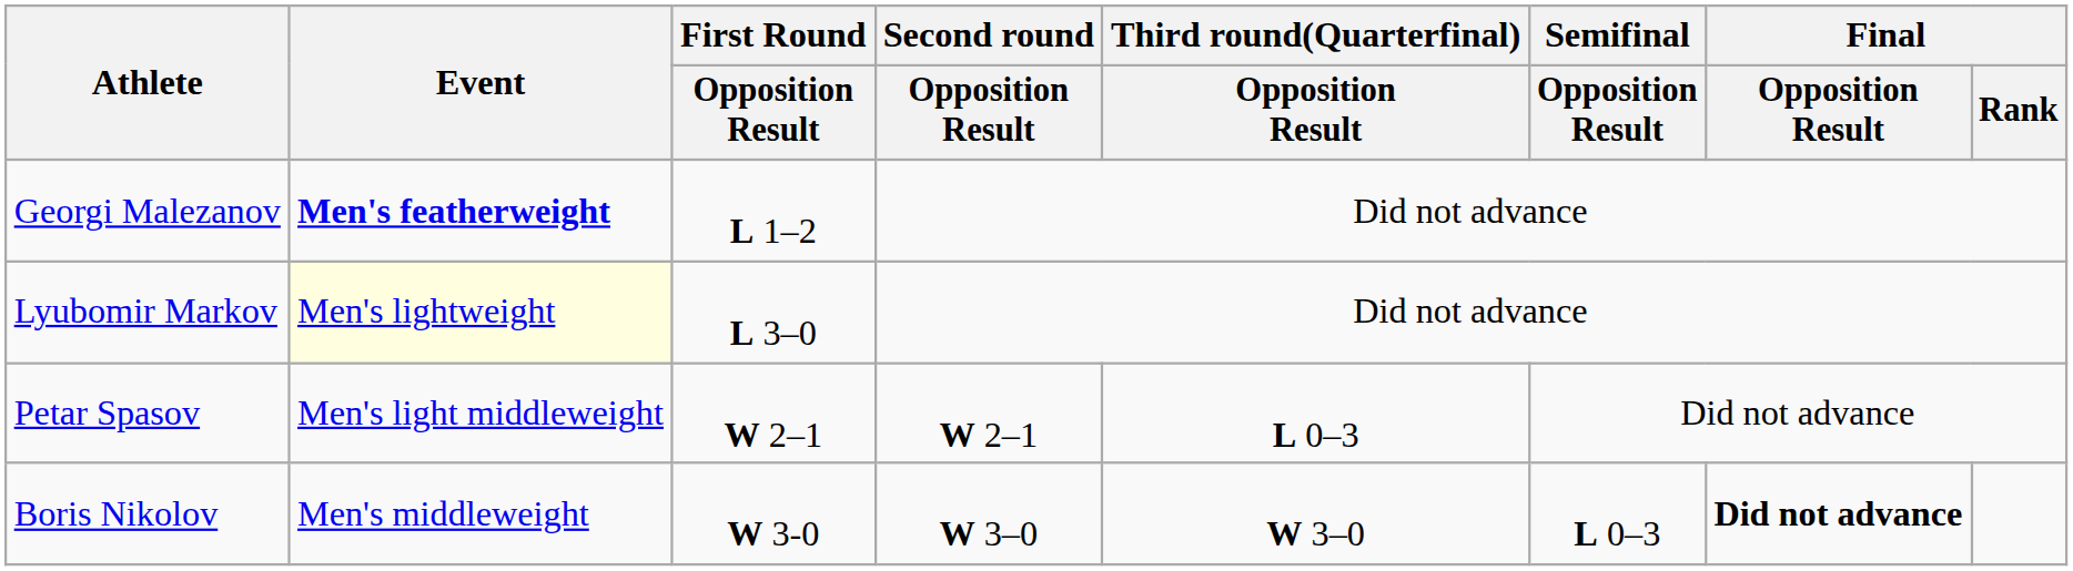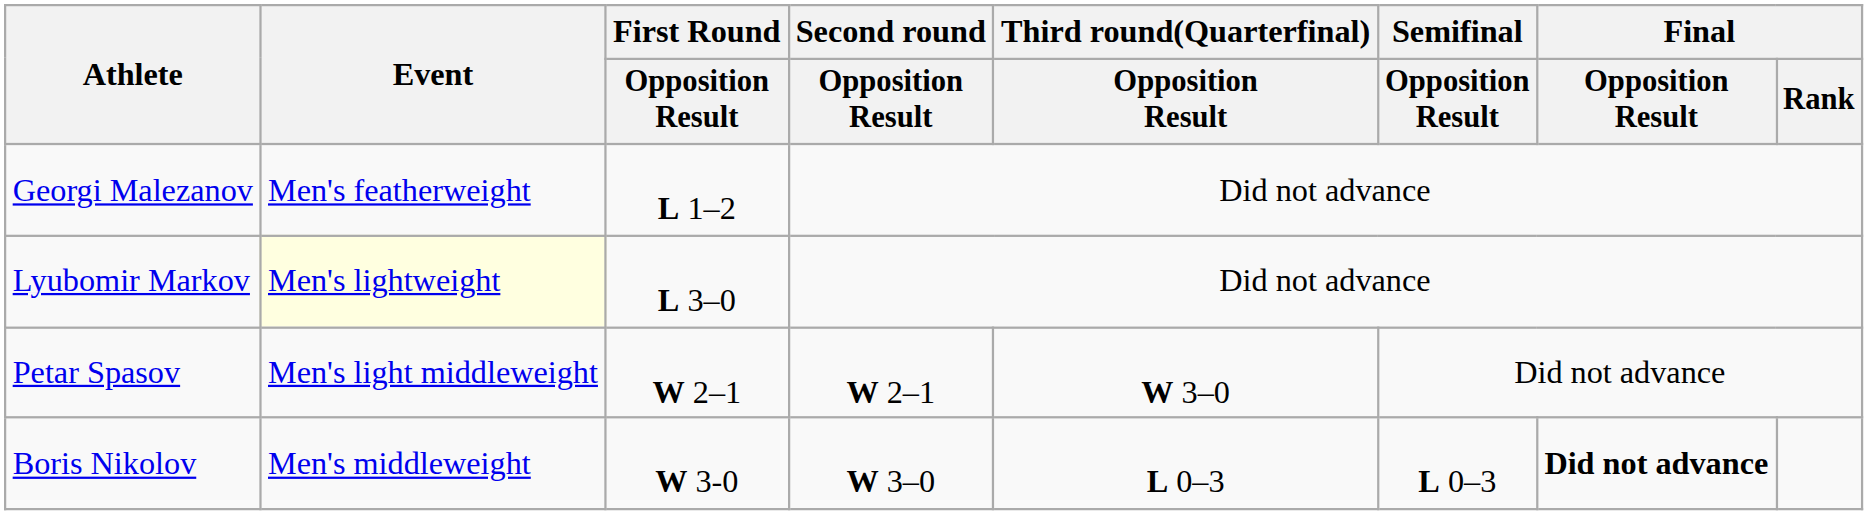 <table class="wikitable" style="font-size:90%">
 <tr>
 <th rowspan="2">Athlete</th>
 <th rowspan="2">Event</th>
 <th>First Round</th>
 <th>Second round</th>
 <th>Third round(Quarterfinal)</th>
 <th>Semifinal</th>
 <th colspan=2>Final</th>
 </tr>
 <tr style="font-size:95%">
 <th>Opposition<br>Result</th>
 <th>Opposition<br>Result</th>
 <th>Opposition<br>Result</th>
 <th>Opposition<br>Result</th>
 <th>Opposition<br>Result</th>
 <th>Rank</th>
 </tr>
 <tr align="center">
 <td align=left><a href='#'>Georgi Malezanov</a></td>
-<td align=left><strong><a href='#'>Men's featherweight</a></strong></td>
+<td align=left><a href='#'>Men's featherweight</a></td>
 <td><br><strong>L</strong> 1–2</td>
 <td colspan=5>Did not advance</td>
 </tr>
 <tr align="center">
 <td align=left><a href='#'>Lyubomir Markov</a></td>
 <td align=left style="background: lightyellow;"><a href='#'>Men's lightweight</a></td>
 <td><br><strong>L</strong> 3–0</td>
 <td colspan=5>Did not advance</td>
 </tr>
 <tr align="center">
 <td align=left><a href='#'>Petar Spasov</a></td>
 <td align=left><a href='#'>Men's light middleweight</a></td>
 <td><br><strong>W</strong> 2–1</td>
 <td><br><strong>W</strong> 2–1</td>
-<td><br><strong>L</strong> 0–3</td>
+<td><br><strong>W</strong> 3–0</td>
 <td colspan=4>Did not advance</td>
 </tr>
 <tr align="center">
 <td align=left><a href='#'>Boris Nikolov</a></td>
 <td align=left><a href='#'>Men's middleweight</a></td>
 <td><br><strong>W</strong> 3-0</td>
 <td><br><strong>W</strong> 3–0</td>
-<td><br><strong>W</strong> 3–0</td>
+<td><br><strong>L</strong> 0–3</td>
 <td><br><strong>L</strong> 0–3</td>
 <td><strong>Did not advance</strong></td>
 <td></td>
 </tr>
 </table>
